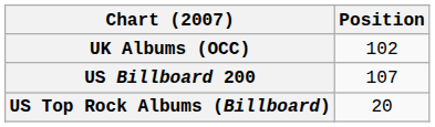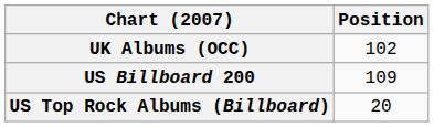 <table class="wikitable sortable plainrowheaders" style="text-align:center">
 <tr>
 <th scope="col">Chart (2007)</th>
 <th scope="col">Position</th>
 </tr>
 <tr>
 <th scope="row">UK Albums (OCC)</th>
 <td>102</td>
 </tr>
 <tr>
 <th scope="row">US <em>Billboard</em> 200</th>
-<td>107</td>
+<td>109</td>
 </tr>
 <tr>
 <th scope="row">US Top Rock Albums (<em>Billboard</em>)</th>
 <td>20</td>
 </tr>
 </table>
